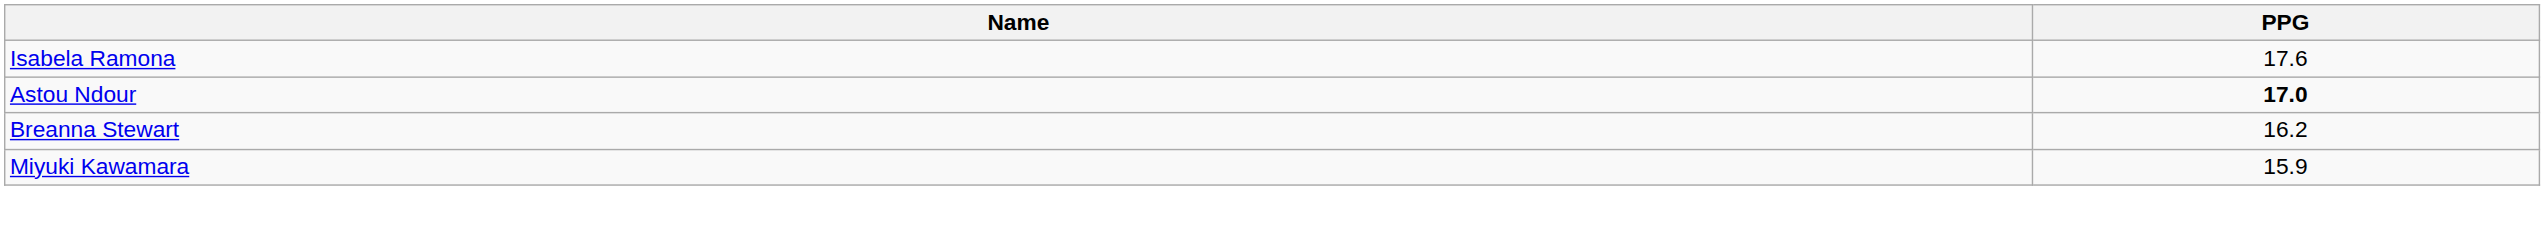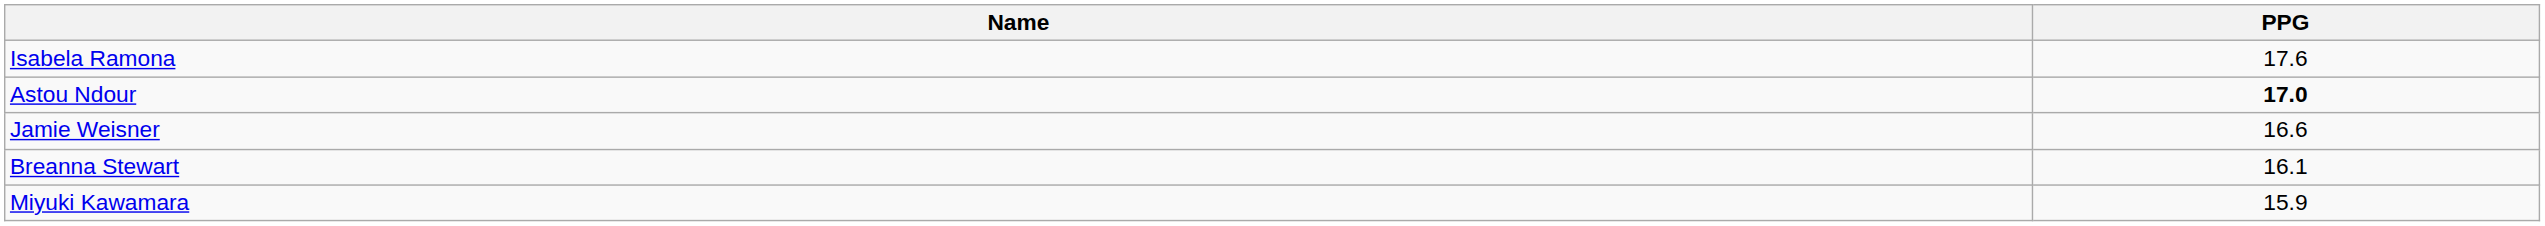 <table class=wikitable width="90%">
 <tr>
 <th width="80%">Name</th>
 <th width="20%">PPG</th>
 </tr>
 <tr>
 <td> <a href='#'>Isabela Ramona</a></td>
 <td align=center>17.6</td>
 </tr>
 <tr>
 <td> <a href='#'>Astou Ndour</a></td>
 <td align=center><strong>17.0</strong></td>
 </tr>
 <tr>
+<td> <a href='#'>Jamie Weisner</a></td>
+<td align=center>16.6</td>
+</tr>
+<tr>
 <td> <a href='#'>Breanna Stewart</a></td>
-<td align=center>16.2</td>
+<td align=center>16.1</td>
 </tr>
 <tr>
 <td> <a href='#'>Miyuki Kawamara</a></td>
 <td align=center>15.9</td>
 </tr>
 </table>
